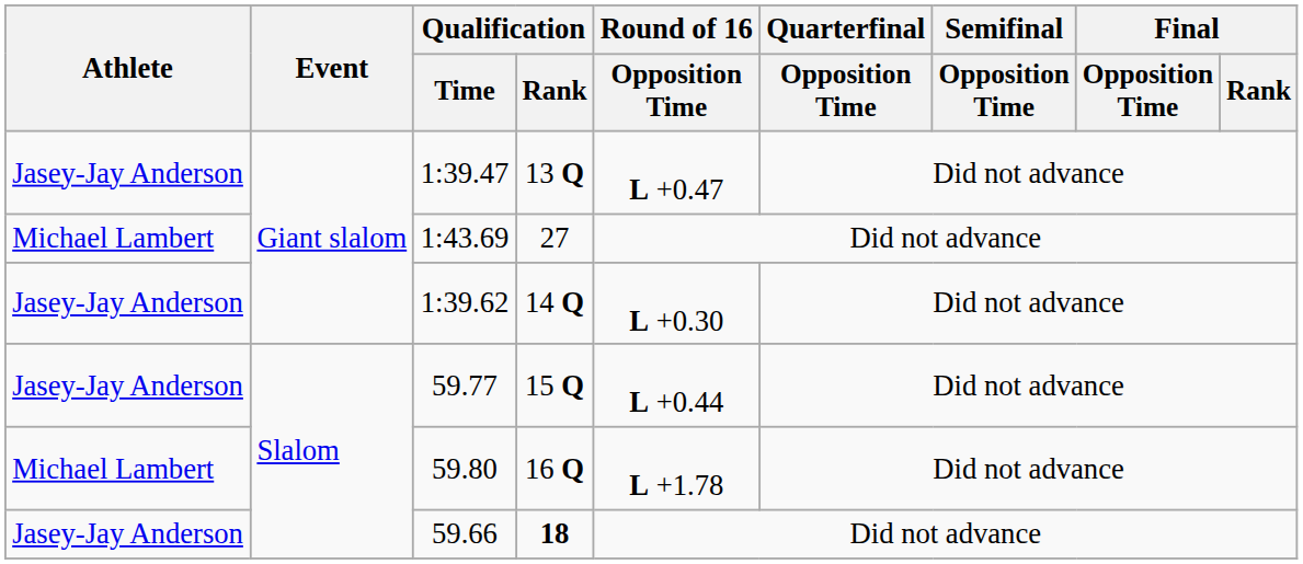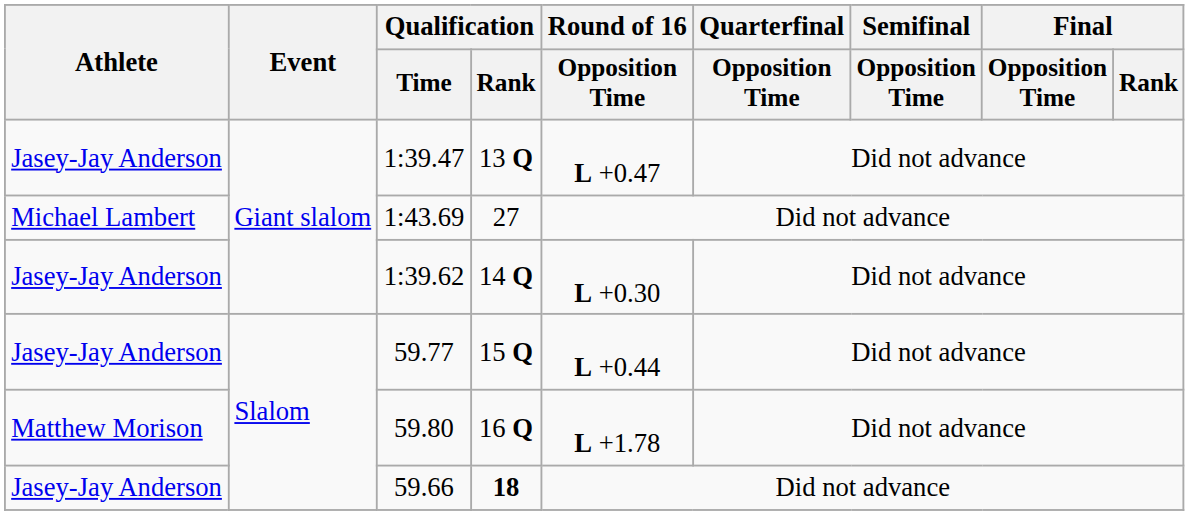 <table class="wikitable" style="font-size:90%">
 <tr>
 <th rowspan="2">Athlete</th>
 <th rowspan="2">Event</th>
 <th colspan="2">Qualification</th>
 <th>Round of 16</th>
 <th>Quarterfinal</th>
 <th>Semifinal</th>
 <th colspan=2>Final</th>
 </tr>
 <tr style="font-size:95%">
 <th>Time</th>
 <th>Rank</th>
 <th>Opposition<br>Time</th>
 <th>Opposition<br>Time</th>
 <th>Opposition<br>Time</th>
 <th>Opposition<br>Time</th>
 <th>Rank</th>
 </tr>
 <tr align=center>
 <td align=left><a href='#'>Jasey-Jay Anderson</a></td>
 <td align=left rowspan="3"><a href='#'>Giant slalom</a></td>
 <td>1:39.47</td>
 <td>13 <strong>Q</strong></td>
 <td><br><strong>L</strong> +0.47</td>
 <td colspan=4>Did not advance</td>
 </tr>
 <tr align=center>
 <td align=left><a href='#'>Michael Lambert</a></td>
 <td>1:43.69</td>
 <td>27</td>
 <td colspan=5>Did not advance</td>
 </tr>
 <tr align=center>
 <td align=left><a href='#'>Jasey-Jay Anderson</a></td>
 <td>1:39.62</td>
 <td>14 <strong>Q</strong></td>
 <td><br><strong>L</strong> +0.30</td>
 <td colspan=4>Did not advance</td>
 </tr>
 <tr align=center>
 <td align=left><a href='#'>Jasey-Jay Anderson</a></td>
 <td align=left rowspan="3"><a href='#'>Slalom</a></td>
 <td>59.77</td>
 <td>15 <strong>Q</strong></td>
 <td><br><strong>L</strong> +0.44</td>
 <td colspan=4>Did not advance</td>
 </tr>
 <tr align=center>
-<td align=left><a href='#'>Michael Lambert</a></td>
+<td align=left><a href='#'>Matthew Morison</a></td>
 <td>59.80</td>
 <td>16 <strong>Q</strong></td>
 <td><br><strong>L</strong> +1.78</td>
 <td colspan=4>Did not advance</td>
 </tr>
 <tr align=center>
 <td align=left><a href='#'>Jasey-Jay Anderson</a></td>
 <td>59.66</td>
 <td><strong>18</strong></td>
 <td colspan=5>Did not advance</td>
 </tr>
 </table>
